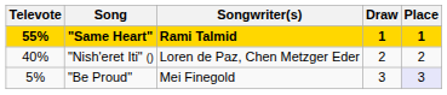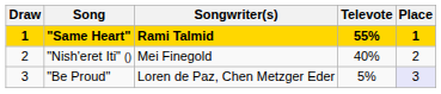 <table class="sortable wikitable" style="margin: 1em auto 1em auto; text-align:center">
 <tr>
-<th>Televote</th>
+<th>Draw</th>
 <th>Song</th>
 <th class="unsortable">Songwriter(s)</th>
-<th>Draw</th>
+<th>Televote</th>
 <th>Place</th>
 </tr>
 <tr style="font-weight:bold; background:gold;">
-<td>55%</td>
+<td>1</td>
 <td align="left">"Same Heart"</td>
 <td align="left">Rami Talmid</td>
-<td>1</td>
+<td>55%</td>
 <td>1</td>
 </tr>
 <tr>
+<td>2</td>
+<td align="left">"Nish'eret Iti" <small>()</small></td>
+<td align="left">Mei Finegold</td>
 <td>40%</td>
-<td align="left">"Nish'eret Iti" <small>()</small></td>
-<td align="left">Loren de Paz, Chen Metzger Eder</td>
-<td>2</td>
 <td>2</td>
 </tr>
 <tr>
+<td>3</td>
+<td align="left">"Be Proud"</td>
+<td align="left">Loren de Paz, Chen Metzger Eder</td>
 <td>5%</td>
-<td align="left">"Be Proud"</td>
-<td align="left">Mei Finegold</td>
-<td>3</td>
 <td style="background: lavender;">3</td>
 </tr>
 </table>
